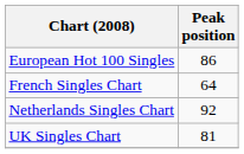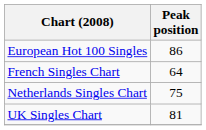 <table class="wikitable sortable">
 <tr>
 <th>Chart (2008)</th>
 <th>Peak<br>position</th>
 </tr>
 <tr>
 <td align="left"><a href='#'>European Hot 100 Singles</a></td>
 <td align="center">86</td>
 </tr>
 <tr>
 <td align="left"><a href='#'>French Singles Chart</a></td>
 <td align="center">64</td>
 </tr>
 <tr>
 <td align="left"><a href='#'>Netherlands Singles Chart</a></td>
-<td align="center">92</td>
+<td align="center">75</td>
 </tr>
 <tr>
 <td align="left"><a href='#'>UK Singles Chart</a></td>
 <td align="center">81</td>
 </tr>
 <tr>
 </tr>
 </table>
